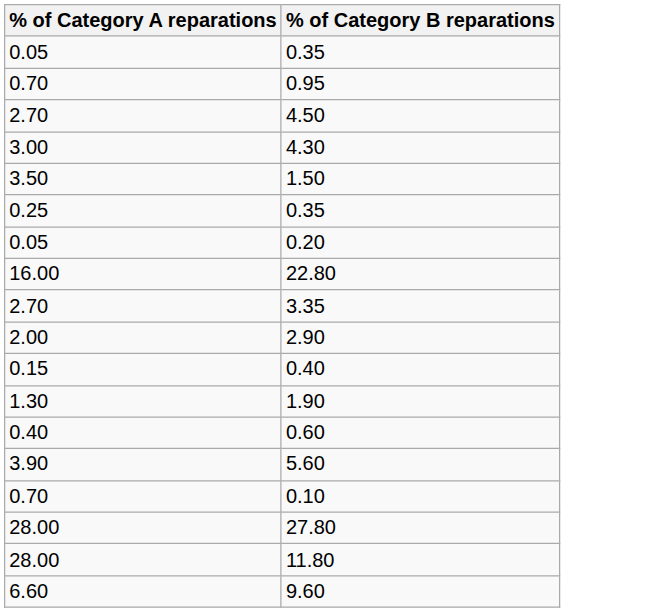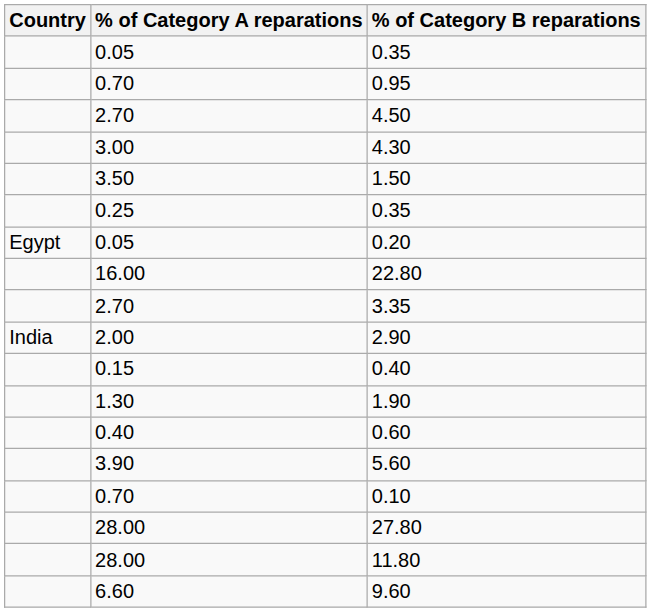 <table class="wikitable">
 <tr>
+<th>Country</th>
 <th>% of Category A reparations</th>
 <th>% of Category B reparations</th>
 </tr>
 <tr>
+<td></td>
 <td>0.05</td>
 <td>0.35</td>
 </tr>
 <tr>
+<td></td>
 <td>0.70</td>
 <td>0.95</td>
 </tr>
 <tr>
+<td></td>
 <td>2.70</td>
 <td>4.50</td>
 </tr>
 <tr>
+<td></td>
 <td>3.00</td>
 <td>4.30</td>
 </tr>
 <tr>
+<td></td>
 <td>3.50</td>
 <td>1.50</td>
 </tr>
 <tr>
+<td></td>
 <td>0.25</td>
 <td>0.35</td>
 </tr>
 <tr>
+<td> Egypt</td>
 <td>0.05</td>
 <td>0.20</td>
 </tr>
 <tr>
+<td></td>
 <td>16.00</td>
 <td>22.80</td>
 </tr>
 <tr>
+<td></td>
 <td>2.70</td>
 <td>3.35</td>
 </tr>
 <tr>
+<td> India</td>
 <td>2.00</td>
 <td>2.90</td>
 </tr>
 <tr>
+<td></td>
 <td>0.15</td>
 <td>0.40</td>
 </tr>
 <tr>
+<td></td>
 <td>1.30</td>
 <td>1.90</td>
 </tr>
 <tr>
+<td></td>
 <td>0.40</td>
 <td>0.60</td>
 </tr>
 <tr>
+<td></td>
 <td>3.90</td>
 <td>5.60</td>
 </tr>
 <tr>
+<td></td>
 <td>0.70</td>
 <td>0.10</td>
 </tr>
 <tr>
+<td></td>
 <td>28.00</td>
 <td>27.80</td>
 </tr>
 <tr>
+<td></td>
 <td>28.00</td>
 <td>11.80</td>
 </tr>
 <tr>
+<td></td>
 <td>6.60</td>
 <td>9.60</td>
 </tr>
 </table>
